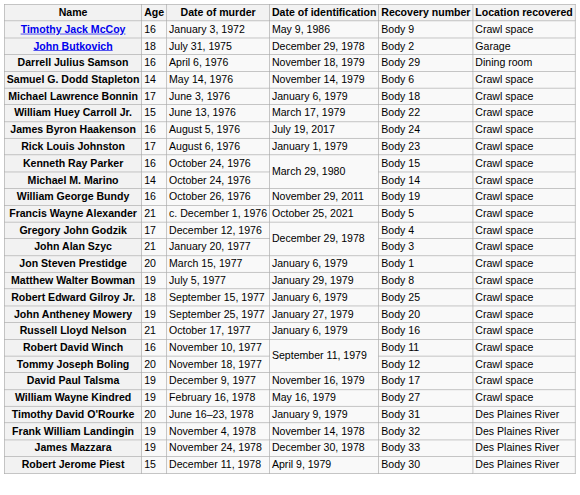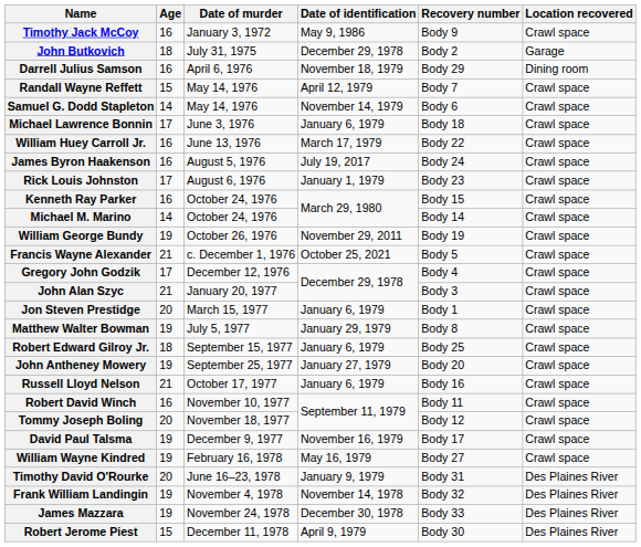 <table class="wikitable sortable plainrowheaders">
 <tr>
 <th scope="col">Name</th>
 <th scope="col">Age</th>
 <th scope="col" data-sort-type="date">Date of murder</th>
 <th scope="col" data-sort-type="date">Date of identification</th>
 <th scope="col">Recovery number</th>
 <th scope="col">Location recovered</th>
 </tr>
 <tr>
 <th scope="row"><a href='#'>Timothy Jack McCoy</a></th>
 <td>16</td>
 <td>January 3, 1972</td>
 <td data-sort-value="May 0, 1986">May 9, 1986</td>
 <td>Body 9</td>
 <td>Crawl space</td>
 </tr>
 <tr>
 <th scope="row"><a href='#'>John Butkovich</a></th>
 <td>18</td>
 <td>July 31, 1975</td>
 <td>December 29, 1978</td>
 <td>Body 2</td>
 <td>Garage</td>
 </tr>
 <tr>
 <th scope="row">Darrell Julius Samson</th>
 <td>16</td>
 <td>April 6, 1976</td>
 <td>November 18, 1979</td>
 <td>Body 29</td>
 <td>Dining room</td>
 </tr>
 <tr>
+<th scope="row">Randall Wayne Reffett</th>
+<td>15</td>
+<td>May 14, 1976</td>
+<td>April 12, 1979</td>
+<td>Body 7</td>
+<td>Crawl space</td>
+</tr>
+<tr>
 <th scope="row">Samuel G. Dodd Stapleton</th>
 <td>14</td>
 <td>May 14, 1976</td>
 <td>November 14, 1979</td>
 <td>Body 6</td>
 <td>Crawl space</td>
 </tr>
 <tr>
 <th scope="row">Michael Lawrence Bonnin</th>
 <td>17</td>
 <td>June 3, 1976</td>
 <td>January 6, 1979</td>
 <td>Body 18</td>
 <td>Crawl space</td>
 </tr>
 <tr>
 <th scope="row">William Huey Carroll Jr.</th>
-<td>15</td>
+<td>16</td>
 <td>June 13, 1976</td>
 <td>March 17, 1979</td>
 <td>Body 22</td>
 <td>Crawl space</td>
 </tr>
 <tr>
 <th scope="row">James Byron Haakenson</th>
 <td>16</td>
 <td>August 5, 1976</td>
 <td data-sort-value="July 0, 2017">July 19, 2017</td>
 <td>Body 24</td>
 <td>Crawl space</td>
 </tr>
 <tr>
 <th scope="row">Rick Louis Johnston</th>
 <td>17</td>
 <td>August 6, 1976</td>
 <td>January 1, 1979</td>
 <td>Body 23</td>
 <td>Crawl space</td>
 </tr>
 <tr>
 <th scope="row">Kenneth Ray Parker</th>
 <td>16</td>
 <td>October 24, 1976</td>
 <td rowspan="2">March 29, 1980</td>
 <td>Body 15</td>
 <td>Crawl space</td>
 </tr>
 <tr>
 <th scope="row">Michael M. Marino</th>
 <td>14</td>
 <td>October 24, 1976</td>
 <td>Body 14</td>
 <td>Crawl space</td>
 </tr>
 <tr>
 <th scope="row">William George Bundy</th>
-<td>16</td>
+<td>19</td>
 <td>October 26, 1976</td>
 <td data-sort-value="November 0, 2011">November 29, 2011</td>
 <td>Body 19</td>
 <td>Crawl space</td>
 </tr>
 <tr>
 <th scope="row">Francis Wayne Alexander</th>
 <td>21</td>
 <td data-sort-value="December 1, 1976">c. December 1, 1976</td>
 <td data-sort-value="October 0, 2021">October 25, 2021</td>
 <td>Body 5</td>
 <td>Crawl space</td>
 </tr>
 <tr>
 <th scope="row">Gregory John Godzik</th>
 <td>17</td>
 <td>December 12, 1976</td>
 <td rowspan="2">December 29, 1978</td>
 <td>Body 4</td>
 <td>Crawl space</td>
 </tr>
 <tr>
 <th scope="row">John Alan Szyc</th>
 <td>21</td>
 <td>January 20, 1977</td>
 <td>Body 3</td>
 <td>Crawl space</td>
 </tr>
 <tr>
 <th scope="row">Jon Steven Prestidge</th>
 <td>20</td>
 <td>March 15, 1977</td>
 <td>January 6, 1979</td>
 <td>Body 1</td>
 <td>Crawl space</td>
 </tr>
 <tr>
 <th scope="row">Matthew Walter Bowman</th>
 <td>19</td>
 <td>July 5, 1977</td>
 <td>January 29, 1979</td>
 <td>Body 8</td>
 <td>Crawl space</td>
 </tr>
 <tr>
 <th scope="row">Robert Edward Gilroy Jr.</th>
 <td>18</td>
 <td>September 15, 1977</td>
 <td>January 6, 1979</td>
 <td>Body 25</td>
 <td>Crawl space</td>
 </tr>
 <tr>
 <th scope="row">John Antheney Mowery</th>
 <td>19</td>
 <td>September 25, 1977</td>
 <td>January 27, 1979</td>
 <td>Body 20</td>
 <td>Crawl space</td>
 </tr>
 <tr>
 <th scope="row">Russell Lloyd Nelson</th>
 <td>21</td>
 <td>October 17, 1977</td>
 <td>January 6, 1979</td>
 <td>Body 16</td>
 <td>Crawl space</td>
 </tr>
 <tr>
 <th scope="row">Robert David Winch</th>
 <td>16</td>
 <td>November 10, 1977</td>
 <td rowspan="2">September 11, 1979</td>
 <td>Body 11</td>
 <td>Crawl space</td>
 </tr>
 <tr>
 <th scope="row">Tommy Joseph Boling</th>
 <td>20</td>
 <td>November 18, 1977</td>
 <td>Body 12</td>
 <td>Crawl space</td>
 </tr>
 <tr>
 <th scope="row">David Paul Talsma</th>
 <td>19</td>
 <td>December 9, 1977</td>
 <td>November 16, 1979</td>
 <td>Body 17</td>
 <td>Crawl space</td>
 </tr>
 <tr>
 <th scope="row">William Wayne Kindred</th>
 <td>19</td>
 <td>February 16, 1978</td>
 <td>May 16, 1979</td>
 <td>Body 27</td>
 <td>Crawl space</td>
 </tr>
 <tr>
 <th scope="row">Timothy David O'Rourke</th>
 <td>20</td>
 <td data-sort-value="June 16, 1978">June 16–23, 1978</td>
 <td>January 9, 1979</td>
 <td>Body 31</td>
 <td>Des Plaines River</td>
 </tr>
 <tr>
 <th scope="row">Frank William Landingin</th>
 <td>19</td>
 <td>November 4, 1978</td>
 <td>November 14, 1978</td>
 <td>Body 32</td>
 <td>Des Plaines River</td>
 </tr>
 <tr>
 <th scope="row">James Mazzara</th>
 <td>19</td>
 <td>November 24, 1978</td>
 <td>December 30, 1978</td>
 <td>Body 33</td>
 <td>Des Plaines River</td>
 </tr>
 <tr>
 <th scope="row">Robert Jerome Piest</th>
 <td>15</td>
 <td>December 11, 1978</td>
 <td>April 9, 1979</td>
 <td>Body 30</td>
 <td>Des Plaines River</td>
 </tr>
 </table>
